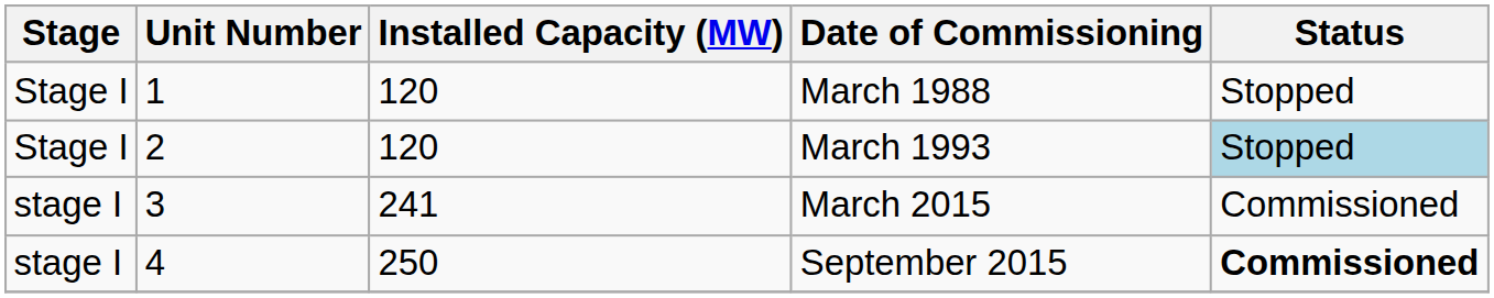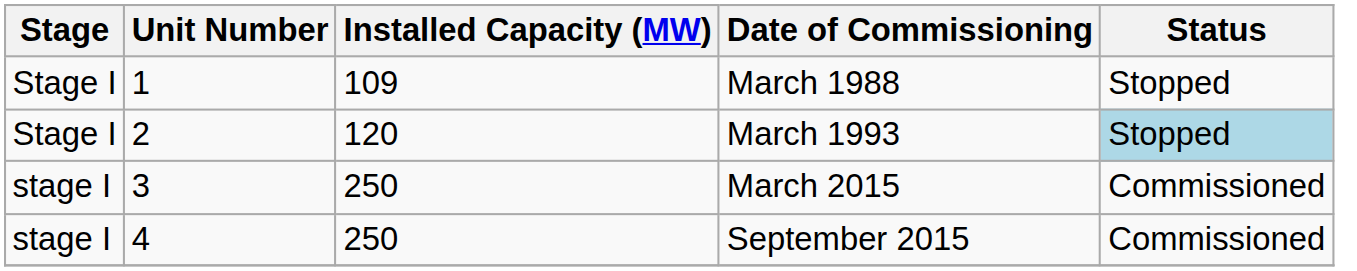 <table class="sortable wikitable">
 <tr>
 <th>Stage</th>
 <th>Unit Number</th>
 <th>Installed Capacity (<a href='#'>MW</a>)</th>
 <th>Date of Commissioning</th>
 <th>Status</th>
 </tr>
 <tr>
 <td>Stage I</td>
 <td>1</td>
-<td>120</td>
+<td>109</td>
 <td>March 1988</td>
 <td>Stopped</td>
 </tr>
 <tr>
 <td>Stage I</td>
 <td>2</td>
 <td>120</td>
 <td>March 1993</td>
 <td style="background: lightblue;">Stopped</td>
 </tr>
 <tr>
 <td>stage I</td>
 <td>3</td>
-<td>241</td>
+<td>250</td>
 <td>March 2015</td>
 <td>Commissioned</td>
 </tr>
 <tr>
 <td>stage I</td>
 <td>4</td>
 <td>250</td>
 <td>September 2015</td>
-<td><strong>Commissioned </strong></td>
+<td>Commissioned </td>
 </tr>
 <tr>
 </tr>
 </table>
